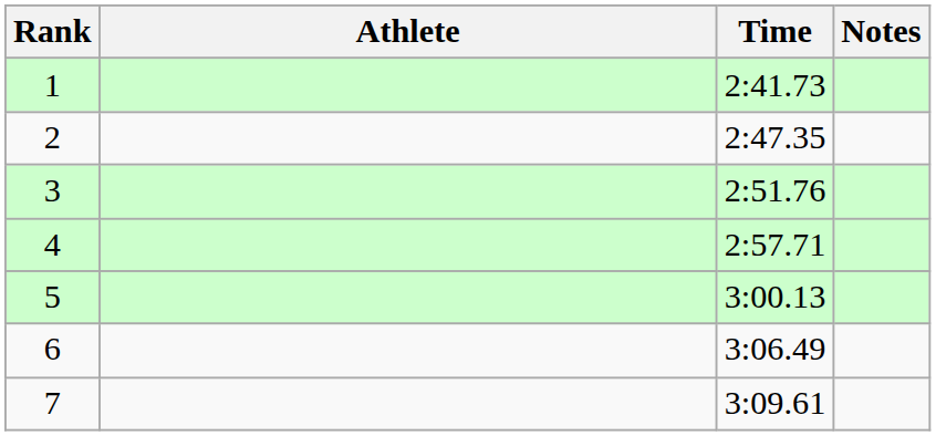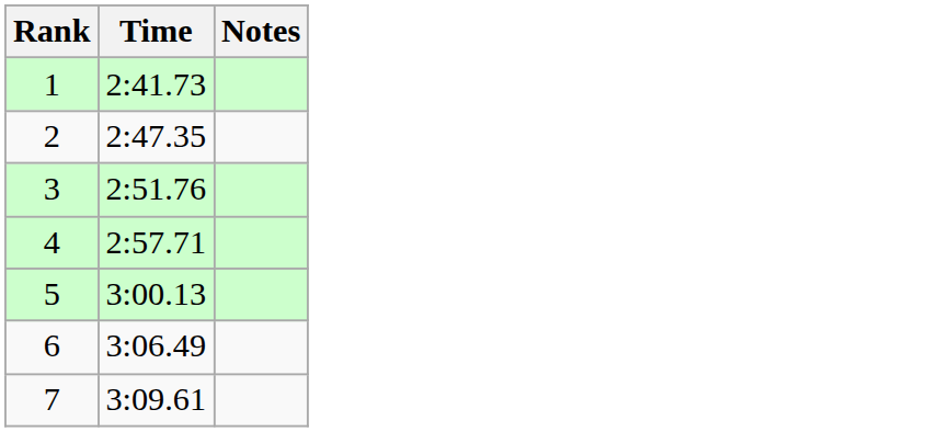 <table class="wikitable" style="text-align:center">
 <tr>
 <th>Rank</th>
-<th Style="width:18em">Athlete</th>
 <th>Time</th>
 <th>Notes</th>
 </tr>
 <tr style="background:#cfc">
 <td>1</td>
-<td style="text-align:left"></td>
 <td>2:41.73</td>
 <td></td>
 </tr>
 <tr>
 <td>2</td>
-<td style="text-align:left"></td>
 <td>2:47.35</td>
 <td></td>
 </tr>
 <tr style="background:#cfc">
 <td>3</td>
-<td style="text-align:left"></td>
 <td>2:51.76</td>
 <td></td>
 </tr>
 <tr style="background:#cfc">
 <td>4</td>
-<td style="text-align:left"></td>
 <td>2:57.71</td>
 <td></td>
 </tr>
 <tr style="background:#cfc">
 <td>5</td>
-<td style="text-align:left"></td>
 <td>3:00.13</td>
 <td></td>
 </tr>
 <tr>
 <td>6</td>
-<td style="text-align:left"></td>
 <td>3:06.49</td>
 <td></td>
 </tr>
 <tr>
 <td>7</td>
-<td style="text-align:left"></td>
 <td>3:09.61</td>
 <td></td>
 </tr>
 </table>
